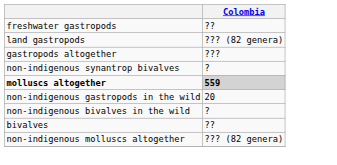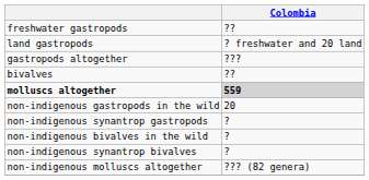 <table class="wikitable">
 <tr>
 <th></th>
 <th><a href='#'>Colombia</a></th>
 </tr>
 <tr>
 <td>freshwater gastropods</td>
 <td>??</td>
 </tr>
 <tr>
 <td>land gastropods</td>
-<td>??? (82 genera)</td>
+<td>? freshwater and 20 land</td>
 </tr>
 <tr>
 <td>gastropods altogether</td>
 <td>???</td>
 </tr>
 <tr>
-<td>non-indigenous synantrop bivalves</td>
-<td>?</td>
+<td>bivalves</td>
+<td>??</td>
 </tr>
 <tr>
 <td><strong>molluscs altogether</strong></td>
 <td style="background: lightgrey;"><strong>559</strong></td>
 </tr>
 <tr>
 <td>non-indigenous gastropods in the wild</td>
 <td>20</td>
 </tr>
 <tr>
+<td>non-indigenous synantrop gastropods</td>
+<td>?</td>
+</tr>
+<tr>
 <td>non-indigenous bivalves in the wild</td>
 <td>?</td>
 </tr>
 <tr>
-<td>bivalves</td>
-<td>??</td>
+<td>non-indigenous synantrop bivalves</td>
+<td>?</td>
 </tr>
 <tr>
 <td>non-indigenous molluscs altogether</td>
 <td>??? (82 genera)</td>
 </tr>
 <tr>
 </tr>
 </table>
